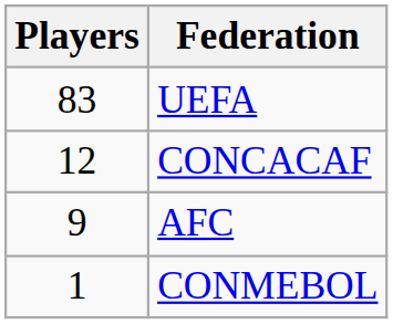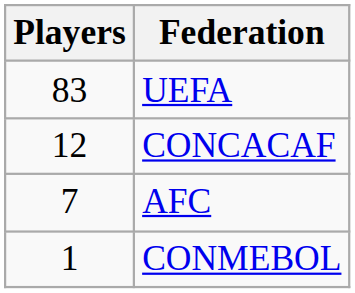 <table class="wikitable">
 <tr>
 <th>Players</th>
 <th>Federation</th>
 </tr>
 <tr>
 <td align="center">83</td>
 <td><a href='#'>UEFA</a></td>
 </tr>
 <tr>
 <td align="center">12</td>
 <td><a href='#'>CONCACAF</a></td>
 </tr>
 <tr>
-<td align="center">9</td>
+<td align="center">7</td>
 <td><a href='#'>AFC</a></td>
 </tr>
 <tr>
 <td align="center">1</td>
 <td><a href='#'>CONMEBOL</a></td>
 </tr>
 </table>
